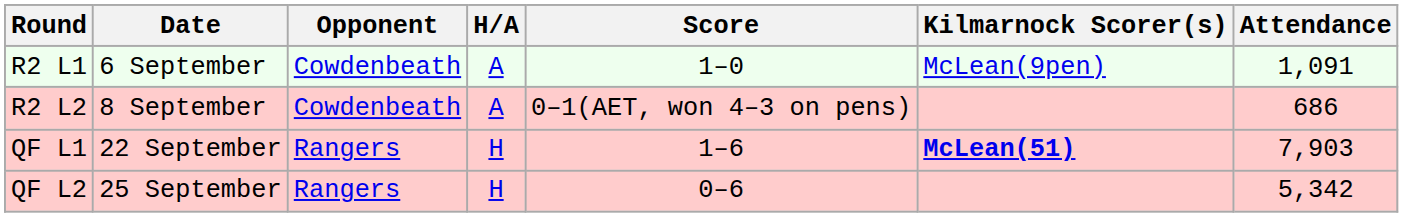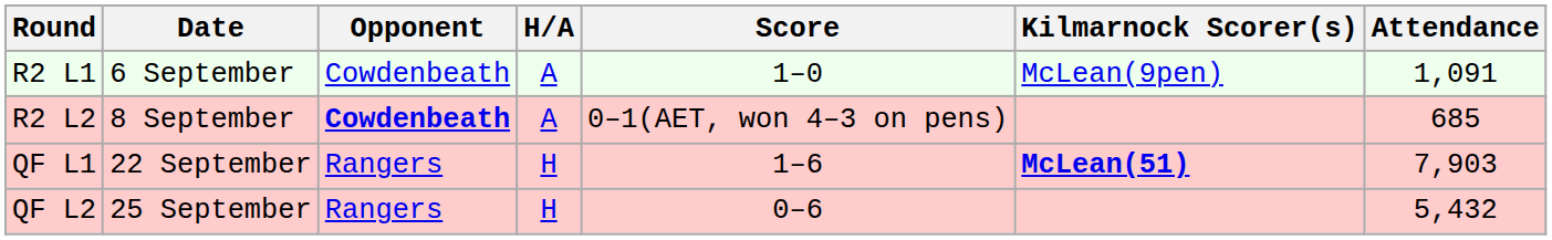 <table class="wikitable" style="text-align:center">
 <tr>
 <th>Round</th>
 <th>Date</th>
 <th>Opponent</th>
 <th>H/A</th>
 <th>Score</th>
 <th>Kilmarnock Scorer(s)</th>
 <th>Attendance</th>
 </tr>
 <tr bgcolor=#EEFFEE>
 <td>R2 L1</td>
 <td align=left>6 September</td>
 <td align=left><a href='#'>Cowdenbeath</a></td>
 <td><a href='#'>A</a></td>
 <td>1–0</td>
 <td align=left><a href='#'>McLean(9pen)</a></td>
 <td>1,091</td>
 </tr>
 <tr bgcolor=#FFCCCC>
 <td>R2 L2</td>
 <td align=left>8 September</td>
-<td align=left><a href='#'>Cowdenbeath</a></td>
+<td align=left><strong><a href='#'>Cowdenbeath</a></strong></td>
 <td><a href='#'>A</a></td>
 <td>0–1(AET, won 4–3 on pens)</td>
 <td align=left></td>
-<td>686</td>
+<td>685</td>
 </tr>
 <tr bgcolor=#FFCCCC>
 <td>QF L1</td>
 <td align=left>22 September</td>
 <td align=left><a href='#'>Rangers</a></td>
 <td><a href='#'>H</a></td>
 <td>1–6</td>
 <td align=left><strong><a href='#'>McLean(51)</a></strong></td>
 <td>7,903</td>
 </tr>
 <tr bgcolor=#FFCCCC>
 <td>QF L2</td>
 <td align=left>25 September</td>
 <td align=left><a href='#'>Rangers</a></td>
 <td><a href='#'>H</a></td>
 <td>0–6</td>
 <td align=left></td>
-<td>5,342</td>
+<td>5,432</td>
 </tr>
 </table>
